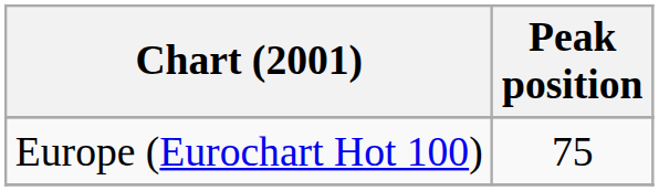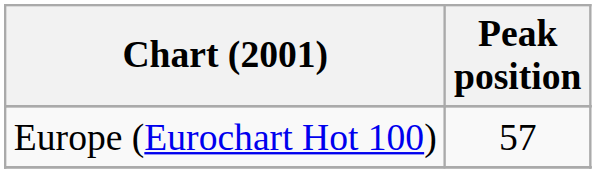 <table class="wikitable sortable plainrowheaders" border="1">
 <tr>
 <th scope="col">Chart (2001)</th>
 <th scope="col">Peak<br>position</th>
 </tr>
 <tr>
 </tr>
 <tr>
 </tr>
 <tr>
 <td>Europe (<a href='#'>Eurochart Hot 100</a>)</td>
-<td align="center">75</td>
+<td align="center">57</td>
 </tr>
 <tr>
 </tr>
 <tr>
 </tr>
 <tr>
 </tr>
 <tr>
 </tr>
 </table>
